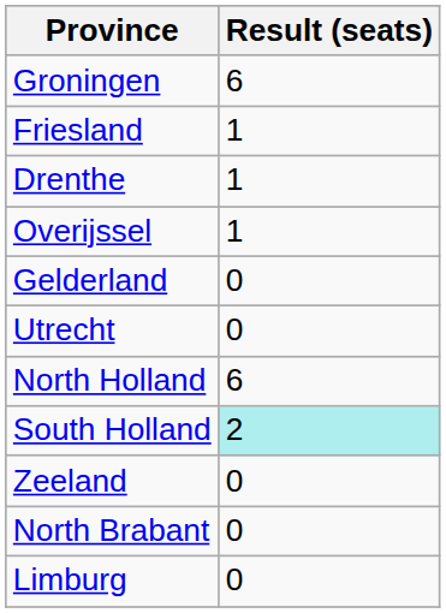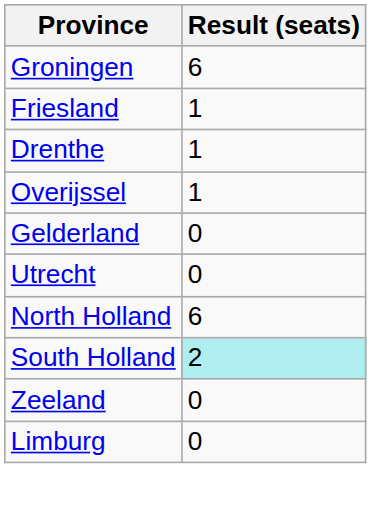 <table class="wikitable">
 <tr>
 <th>Province</th>
 <th>Result (seats)</th>
 </tr>
 <tr>
 <td><a href='#'>Groningen</a></td>
 <td>6</td>
 </tr>
 <tr>
 <td><a href='#'>Friesland</a></td>
 <td>1</td>
 </tr>
 <tr>
 <td><a href='#'>Drenthe</a></td>
 <td>1</td>
 </tr>
 <tr>
 <td><a href='#'>Overijssel</a></td>
 <td>1</td>
 </tr>
 <tr>
 <td><a href='#'>Gelderland</a></td>
 <td>0</td>
 </tr>
 <tr>
 <td><a href='#'>Utrecht</a></td>
 <td>0</td>
 </tr>
 <tr>
 <td><a href='#'>North Holland</a></td>
 <td>6</td>
 </tr>
 <tr>
 <td><a href='#'>South Holland</a></td>
 <td style="background: paleturquoise;">2</td>
 </tr>
 <tr>
 <td><a href='#'>Zeeland</a></td>
 <td>0</td>
 </tr>
 <tr>
-<td><a href='#'>North Brabant</a></td>
-<td>0</td>
-</tr>
-<tr>
 <td><a href='#'>Limburg</a></td>
 <td>0</td>
 </tr>
 </table>
